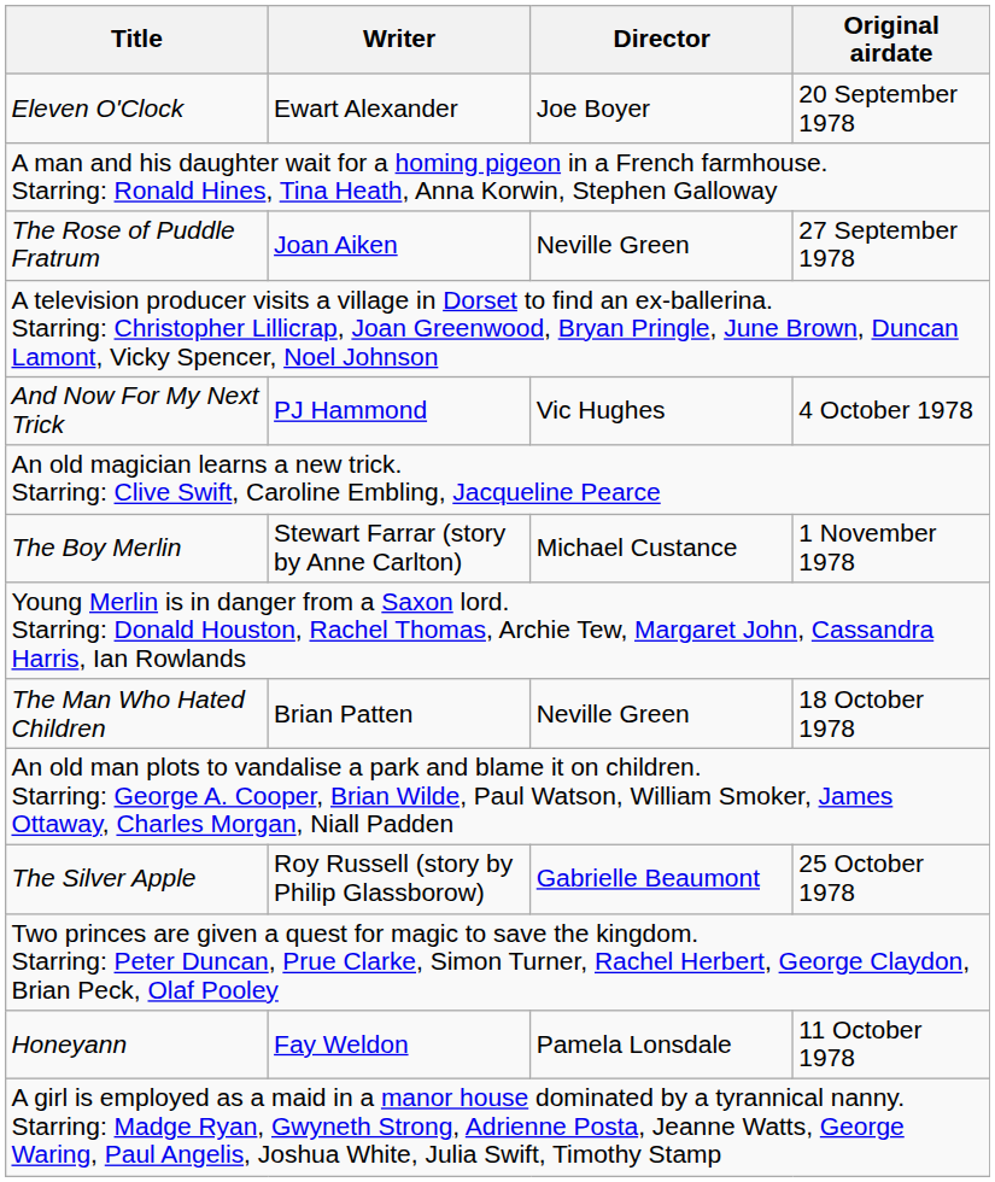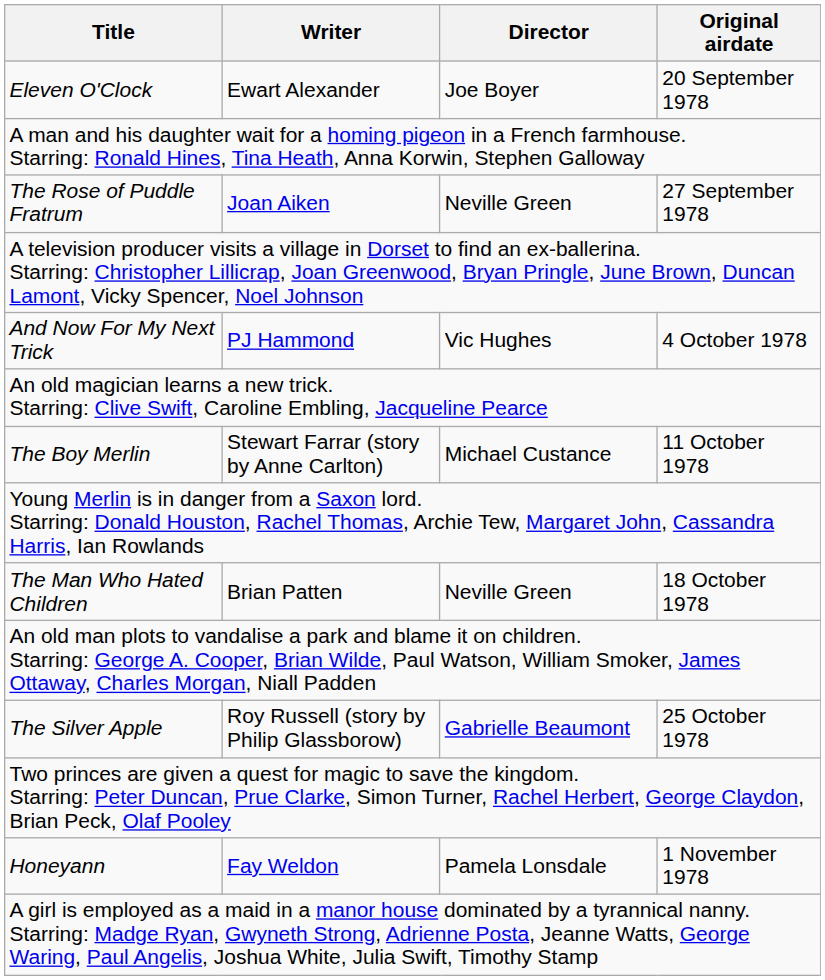 <table class="wikitable" width=100% style="margin-right: 0;">
 <tr>
 <th width=20%>Title</th>
 <th width=20%>Writer</th>
 <th width=20%>Director</th>
 <th width=15%>Original airdate</th>
 </tr>
 <tr>
 <td><em>Eleven O'Clock</em></td>
 <td>Ewart Alexander</td>
 <td>Joe Boyer</td>
 <td>20 September 1978</td>
 </tr>
 <tr>
 <td colspan="5">A man and his daughter wait for a <a href='#'>homing pigeon</a> in a French farmhouse.<br>Starring: <a href='#'>Ronald Hines</a>, <a href='#'>Tina Heath</a>, Anna Korwin, Stephen Galloway</td>
 </tr>
 <tr>
 <td><em>The Rose of Puddle Fratrum</em></td>
 <td><a href='#'>Joan Aiken</a></td>
 <td>Neville Green</td>
 <td>27 September 1978</td>
 </tr>
 <tr>
 <td colspan="5">A television producer visits a village in <a href='#'>Dorset</a> to find an ex-ballerina.<br>Starring: <a href='#'>Christopher Lillicrap</a>, <a href='#'>Joan Greenwood</a>, <a href='#'>Bryan Pringle</a>, <a href='#'>June Brown</a>, <a href='#'>Duncan Lamont</a>, Vicky Spencer, <a href='#'>Noel Johnson</a></td>
 </tr>
 <tr>
 <td><em>And Now For My Next Trick</em></td>
 <td><a href='#'>PJ Hammond</a></td>
 <td>Vic Hughes</td>
 <td>4 October 1978</td>
 </tr>
 <tr>
 <td colspan="5">An old magician learns a new trick.<br>Starring: <a href='#'>Clive Swift</a>, Caroline Embling, <a href='#'>Jacqueline Pearce</a></td>
 </tr>
 <tr>
 <td><em>The Boy Merlin</em></td>
 <td>Stewart Farrar (story by Anne Carlton)</td>
 <td>Michael Custance</td>
-<td>1 November 1978</td>
+<td>11 October 1978</td>
 </tr>
 <tr>
 <td colspan="5">Young <a href='#'>Merlin</a> is in danger from a <a href='#'>Saxon</a> lord.<br>Starring: <a href='#'>Donald Houston</a>, <a href='#'>Rachel Thomas</a>, Archie Tew, <a href='#'>Margaret John</a>, <a href='#'>Cassandra Harris</a>, Ian Rowlands</td>
 </tr>
 <tr>
 <td><em>The Man Who Hated Children</em></td>
 <td>Brian Patten</td>
 <td>Neville Green</td>
 <td>18 October 1978</td>
 </tr>
 <tr>
 <td colspan="5">An old man plots to vandalise a park and blame it on children.<br>Starring: <a href='#'>George A. Cooper</a>, <a href='#'>Brian Wilde</a>, Paul Watson, William Smoker, <a href='#'>James Ottaway</a>, <a href='#'>Charles Morgan</a>, Niall Padden</td>
 </tr>
 <tr>
 <td><em>The Silver Apple</em></td>
 <td>Roy Russell (story by Philip Glassborow)</td>
 <td><a href='#'>Gabrielle Beaumont</a></td>
 <td>25 October 1978</td>
 </tr>
 <tr>
 <td colspan="5">Two princes are given a quest for magic to save the kingdom.<br>Starring: <a href='#'>Peter Duncan</a>, <a href='#'>Prue Clarke</a>, Simon Turner, <a href='#'>Rachel Herbert</a>, <a href='#'>George Claydon</a>, Brian Peck, <a href='#'>Olaf Pooley</a></td>
 </tr>
 <tr>
 <td><em>Honeyann</em></td>
 <td><a href='#'>Fay Weldon</a></td>
 <td>Pamela Lonsdale</td>
-<td>11 October 1978</td>
+<td>1 November 1978</td>
 </tr>
 <tr>
 <td colspan="5">A girl is employed as a maid in a <a href='#'>manor house</a> dominated by a tyrannical nanny.<br>Starring: <a href='#'>Madge Ryan</a>, <a href='#'>Gwyneth Strong</a>, <a href='#'>Adrienne Posta</a>, Jeanne Watts, <a href='#'>George Waring</a>, <a href='#'>Paul Angelis</a>, Joshua White, Julia Swift, Timothy Stamp</td>
 </tr>
 </table>
